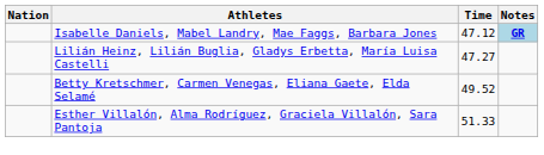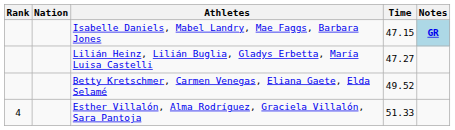 <table class="wikitable sortable" style="text-align:center">
 <tr>
+<th>Rank</th>
 <th>Nation</th>
 <th>Athletes</th>
 <th>Time</th>
 <th>Notes</th>
 </tr>
 <tr>
+<td></td>
 <td align=left></td>
 <td align=left><a href='#'>Isabelle Daniels</a>, <a href='#'>Mabel Landry</a>, <a href='#'>Mae Faggs</a>, <a href='#'>Barbara Jones</a></td>
-<td>47.12</td>
+<td>47.15</td>
 <td style="background: lightblue;"><strong><a href='#'>GR</a></strong></td>
 </tr>
 <tr>
+<td></td>
 <td align=left></td>
 <td align=left><a href='#'>Lilián Heinz</a>, <a href='#'>Lilián Buglia</a>, <a href='#'>Gladys Erbetta</a>, <a href='#'>María Luisa Castelli</a></td>
 <td>47.27</td>
 <td></td>
 </tr>
 <tr>
+<td></td>
 <td align=left></td>
 <td align=left><a href='#'>Betty Kretschmer</a>, <a href='#'>Carmen Venegas</a>, <a href='#'>Eliana Gaete</a>, <a href='#'>Elda Selamé</a></td>
 <td>49.52</td>
 <td></td>
 </tr>
 <tr>
+<td>4</td>
 <td align=left></td>
 <td align=left><a href='#'>Esther Villalón</a>, <a href='#'>Alma Rodríguez</a>, <a href='#'>Graciela Villalón</a>, <a href='#'>Sara Pantoja</a></td>
 <td>51.33</td>
 <td></td>
 </tr>
 </table>
